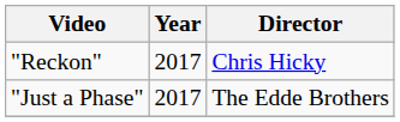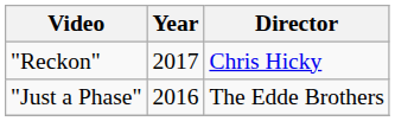 <table class="wikitable">
 <tr>
 <th>Video</th>
 <th>Year</th>
 <th>Director</th>
 </tr>
 <tr>
 <td>"Reckon"</td>
 <td>2017</td>
 <td><a href='#'>Chris Hicky</a></td>
 </tr>
 <tr>
 <td>"Just a Phase"</td>
-<td>2017</td>
+<td>2016</td>
 <td>The Edde Brothers</td>
 </tr>
 <tr>
 </tr>
 </table>
